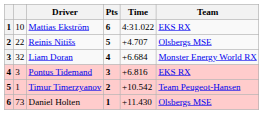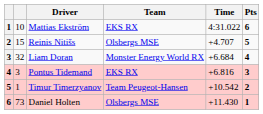 <table class=wikitable style="font-size:95%">
 <tr>
 <th></th>
 <th></th>
 <th>Driver</th>
+<th>Team</th>
+<th>Time</th>
 <th>Pts</th>
-<th>Time</th>
-<th>Team</th>
 </tr>
 <tr>
 <th>1</th>
 <td>10</td>
 <td> <a href='#'>Mattias Ekström</a></td>
+<td><a href='#'>EKS RX</a></td>
+<td>4:31.022</td>
 <td><strong>6</strong></td>
-<td>4:31.022</td>
-<td><a href='#'>EKS RX</a></td>
 </tr>
 <tr>
 <th>2</th>
-<td>22</td>
+<td>15</td>
 <td> <a href='#'>Reinis Nitišs</a></td>
+<td><a href='#'>Olsbergs MSE</a></td>
+<td>+4.707</td>
 <td><strong>5</strong></td>
-<td>+4.707</td>
-<td><a href='#'>Olsbergs MSE</a></td>
 </tr>
 <tr>
 <th>3</th>
 <td>32</td>
 <td> <a href='#'>Liam Doran</a></td>
+<td><a href='#'>Monster Energy World RX</a></td>
+<td>+6.684</td>
 <td><strong>4</strong></td>
-<td>+6.684</td>
-<td><a href='#'>Monster Energy World RX</a></td>
 </tr>
 <tr>
 <th style="background:#ffcccc;">4</th>
 <td style="background:#ffcccc;">3</td>
 <td style="background:#ffcccc;"> <a href='#'>Pontus Tidemand</a></td>
+<td style="background:#ffcccc;"><a href='#'>EKS RX</a></td>
+<td style="background:#ffcccc;">+6.816</td>
 <td style="background:#ffcccc;"><strong>3</strong></td>
-<td style="background:#ffcccc;">+6.816</td>
-<td style="background:#ffcccc;"><a href='#'>EKS RX</a></td>
 </tr>
 <tr>
 <th style="background:#ffcccc;">5</th>
 <td style="background:#ffcccc;">1</td>
 <td style="background:#ffcccc;"> <a href='#'>Timur Timerzyanov</a></td>
+<td style="background:#ffcccc;"><a href='#'>Team Peugeot-Hansen</a></td>
+<td style="background:#ffcccc;">+10.542</td>
 <td style="background:#ffcccc;"><strong>2</strong></td>
-<td style="background:#ffcccc;">+10.542</td>
-<td style="background:#ffcccc;"><a href='#'>Team Peugeot-Hansen</a></td>
 </tr>
 <tr>
 <th style="background:#ffcccc;">6</th>
 <td style="background:#ffcccc;">73</td>
 <td style="background:#ffcccc;"> Daniel Holten</td>
+<td style="background:#ffcccc;"><a href='#'>Olsbergs MSE</a></td>
+<td style="background:#ffcccc;">+11.430</td>
 <td style="background:#ffcccc;"><strong>1</strong></td>
-<td style="background:#ffcccc;">+11.430</td>
-<td style="background:#ffcccc;"><a href='#'>Olsbergs MSE</a></td>
 </tr>
 </table>
